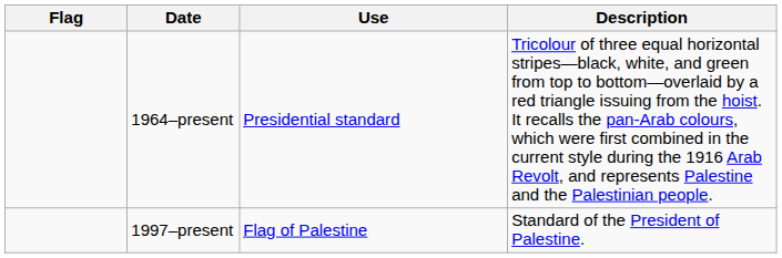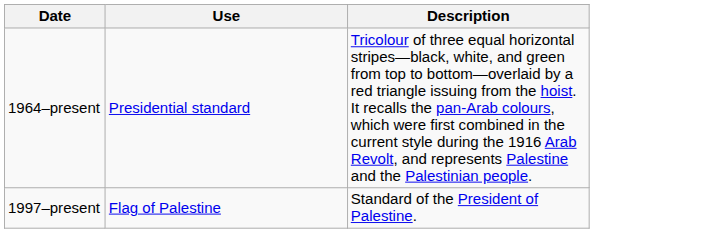 <table class="wikitable" style="background:#f9f9f9">
 <tr>
-<th style="width:110px;">Flag</th>
 <th style="width:100px;">Date</th>
 <th style="width:250px;">Use</th>
 <th style="width:250px;">Description</th>
 </tr>
 <tr>
-<td></td>
 <td>1964–present</td>
 <td><a href='#'>Presidential standard</a></td>
 <td><a href='#'>Tricolour</a> of three equal horizontal stripes—black, white, and green from top to bottom—overlaid by a red triangle issuing from the <a href='#'>hoist</a>. It recalls the <a href='#'>pan-Arab colours</a>, which were first combined in the current style during the 1916 <a href='#'>Arab Revolt</a>, and represents <a href='#'>Palestine</a> and the <a href='#'>Palestinian people</a>.</td>
 </tr>
 <tr>
-<td></td>
 <td>1997–present</td>
 <td><a href='#'>Flag of Palestine</a></td>
 <td>Standard of the <a href='#'>President of Palestine</a>.</td>
 </tr>
 </table>
